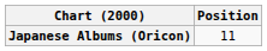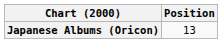 <table class="wikitable plainrowheaders" style="text-align:center">
 <tr>
 <th scope="col">Chart (2000)</th>
 <th scope="col">Position</th>
 </tr>
 <tr>
 <th scope="row">Japanese Albums (Oricon)</th>
-<td>11</td>
+<td>13</td>
 </tr>
 </table>
